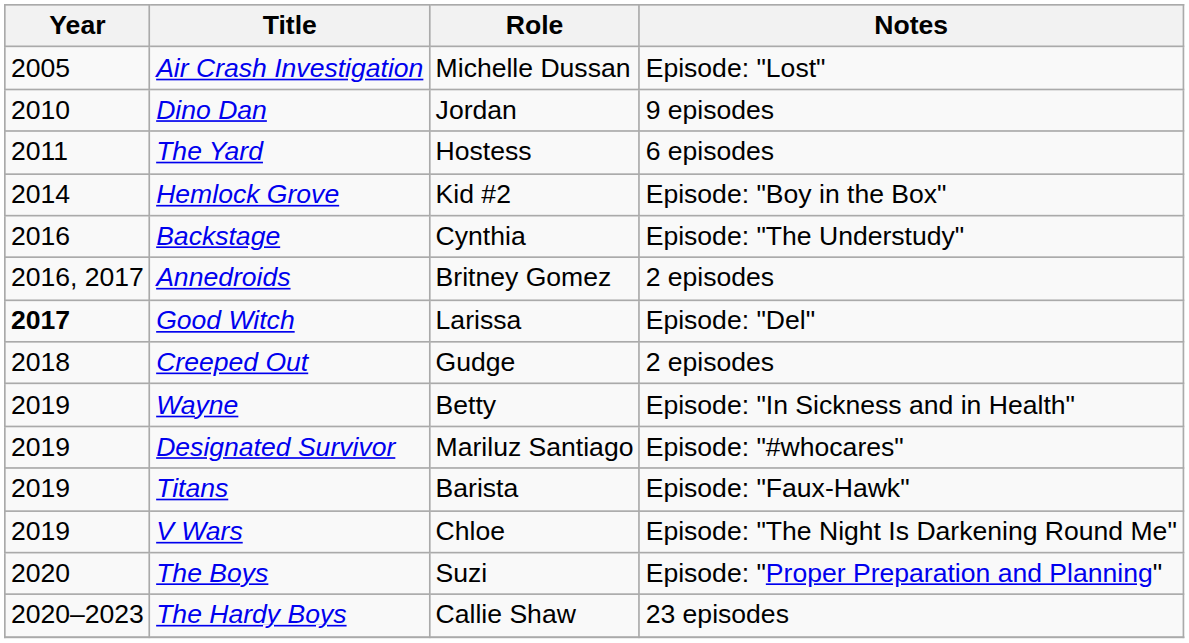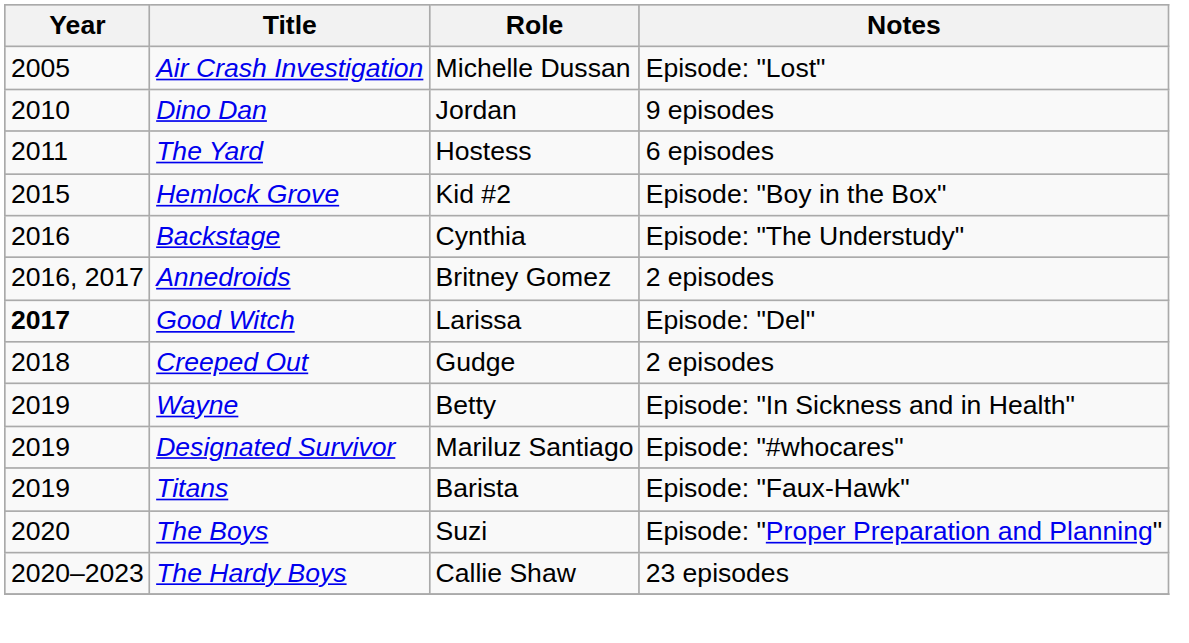 <table class="wikitable sortable">
 <tr>
 <th>Year</th>
 <th>Title</th>
 <th>Role</th>
 <th class="unsortable">Notes</th>
 </tr>
 <tr>
 <td>2005</td>
 <td><em><a href='#'>Air Crash Investigation</a></em></td>
 <td>Michelle Dussan</td>
 <td>Episode: "Lost"</td>
 </tr>
 <tr>
 <td>2010</td>
 <td><em><a href='#'>Dino Dan</a></em></td>
 <td>Jordan</td>
 <td>9 episodes</td>
 </tr>
 <tr>
 <td>2011</td>
 <td data-sort-value="Yard, The"><a href='#'><em>The Yard</em></a></td>
 <td>Hostess</td>
 <td>6 episodes</td>
 </tr>
 <tr>
-<td>2014</td>
+<td>2015</td>
 <td><a href='#'><em>Hemlock Grove</em></a></td>
 <td>Kid #2</td>
 <td>Episode: "Boy in the Box"</td>
 </tr>
 <tr>
 <td>2016</td>
 <td><a href='#'><em>Backstage</em></a></td>
 <td>Cynthia</td>
 <td>Episode: "The Understudy"</td>
 </tr>
 <tr>
 <td>2016, 2017</td>
 <td><em><a href='#'>Annedroids</a></em></td>
 <td>Britney Gomez</td>
 <td>2 episodes</td>
 </tr>
 <tr>
 <td><strong>2017</strong></td>
 <td><a href='#'><em>Good Witch</em></a></td>
 <td>Larissa</td>
 <td>Episode: "Del"</td>
 </tr>
 <tr>
 <td>2018</td>
 <td><em><a href='#'>Creeped Out</a></em></td>
 <td>Gudge</td>
 <td>2 episodes</td>
 </tr>
 <tr>
 <td>2019</td>
 <td><a href='#'><em>Wayne</em></a></td>
 <td>Betty</td>
 <td>Episode: "In Sickness and in Health"</td>
 </tr>
 <tr>
 <td>2019</td>
 <td><a href='#'><em>Designated Survivor</em></a></td>
 <td>Mariluz Santiago</td>
 <td>Episode: "#whocares"</td>
 </tr>
 <tr>
 <td>2019</td>
 <td><a href='#'><em>Titans</em></a></td>
 <td>Barista</td>
 <td>Episode: "Faux-Hawk"</td>
 </tr>
 <tr>
-<td>2019</td>
-<td><em><a href='#'>V Wars</a></em></td>
-<td>Chloe</td>
-<td>Episode: "The Night Is Darkening Round Me"</td>
-</tr>
-<tr>
 <td>2020</td>
 <td data-sort-value="Boys, The"><a href='#'><em>The Boys</em></a></td>
 <td>Suzi</td>
 <td>Episode: "<a href='#'>Proper Preparation and Planning</a>"</td>
 </tr>
 <tr>
 <td>2020–2023</td>
 <td data-sort-value="Hardy Boys, The"><a href='#'><em>The Hardy Boys</em></a></td>
 <td>Callie Shaw</td>
 <td>23 episodes</td>
 </tr>
 <tr>
 </tr>
 </table>
